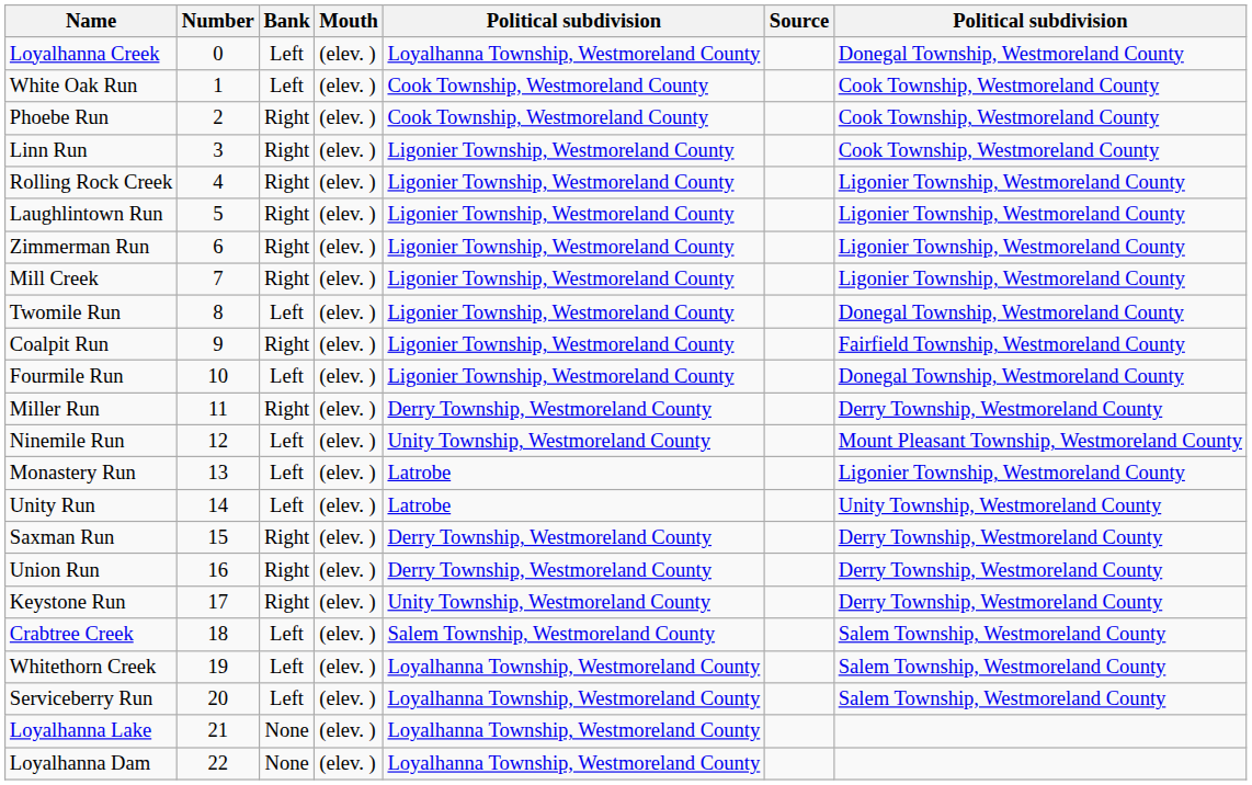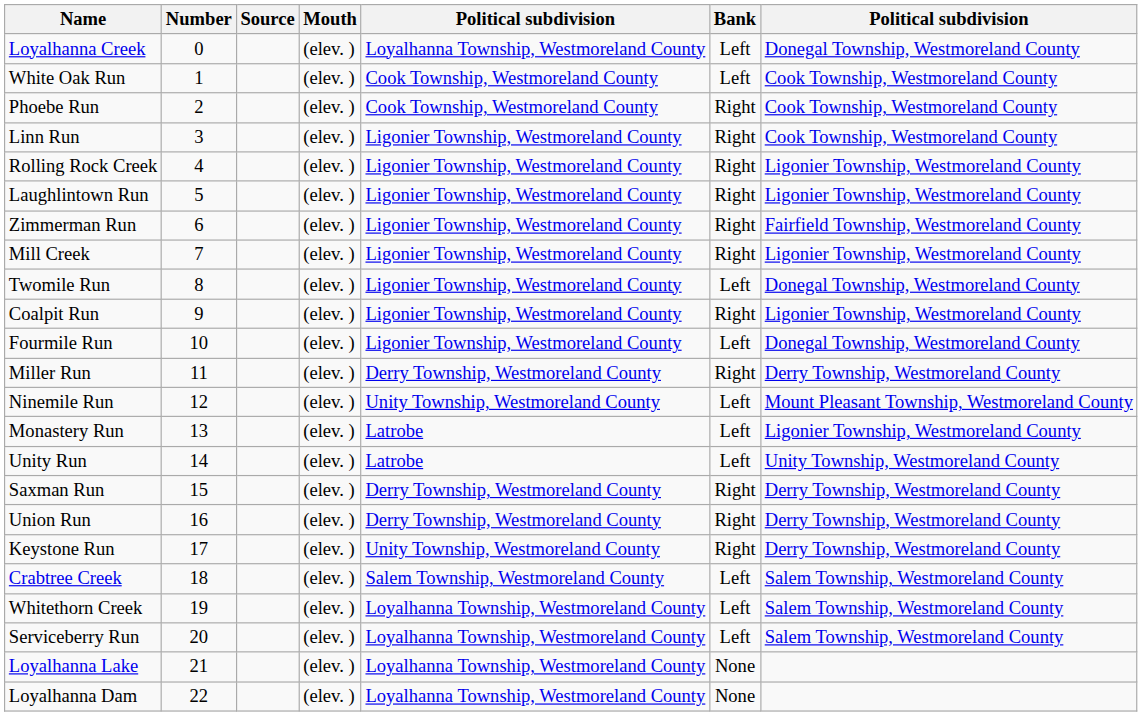 <table class="wikitable sortable">
 <tr>
 <th>Name</th>
 <th>Number</th>
-<th>Bank</th>
+<th>Source</th>
 <th>Mouth</th>
 <th>Political subdivision</th>
-<th>Source</th>
+<th>Bank</th>
 <th>Political subdivision</th>
 </tr>
 <tr>
 <td><a href='#'>Loyalhanna Creek</a></td>
 <td style="text-align: center;">0</td>
-<td style="text-align: center;">Left</td>
+<td></td>
 <td> (elev. )</td>
 <td><a href='#'>Loyalhanna Township, Westmoreland County</a></td>
-<td></td>
+<td style="text-align: center;">Left</td>
 <td><a href='#'>Donegal Township, Westmoreland County</a></td>
 </tr>
 <tr>
 <td>White Oak Run</td>
 <td style="text-align: center;">1</td>
-<td style="text-align: center;">Left</td>
+<td></td>
 <td> (elev. )</td>
 <td><a href='#'>Cook Township, Westmoreland County</a></td>
-<td></td>
+<td style="text-align: center;">Left</td>
 <td><a href='#'>Cook Township, Westmoreland County</a></td>
 </tr>
 <tr>
 <td>Phoebe Run</td>
 <td style="text-align: center;">2</td>
-<td style="text-align: center;">Right</td>
+<td></td>
 <td> (elev. )</td>
 <td><a href='#'>Cook Township, Westmoreland County</a></td>
-<td></td>
+<td style="text-align: center;">Right</td>
 <td><a href='#'>Cook Township, Westmoreland County</a></td>
 </tr>
 <tr>
 <td>Linn Run</td>
 <td style="text-align: center;">3</td>
-<td style="text-align: center;">Right</td>
+<td></td>
 <td> (elev. )</td>
 <td><a href='#'>Ligonier Township, Westmoreland County</a></td>
-<td></td>
+<td style="text-align: center;">Right</td>
 <td><a href='#'>Cook Township, Westmoreland County</a></td>
 </tr>
 <tr>
 <td>Rolling Rock Creek</td>
 <td style="text-align: center;">4</td>
-<td style="text-align: center;">Right</td>
+<td></td>
 <td> (elev. )</td>
 <td><a href='#'>Ligonier Township, Westmoreland County</a></td>
-<td></td>
+<td style="text-align: center;">Right</td>
 <td><a href='#'>Ligonier Township, Westmoreland County</a></td>
 </tr>
 <tr>
 <td>Laughlintown Run</td>
 <td style="text-align: center;">5</td>
-<td style="text-align: center;">Right</td>
+<td></td>
 <td> (elev. )</td>
 <td><a href='#'>Ligonier Township, Westmoreland County</a></td>
-<td></td>
+<td style="text-align: center;">Right</td>
 <td><a href='#'>Ligonier Township, Westmoreland County</a></td>
 </tr>
 <tr>
 <td>Zimmerman Run</td>
 <td style="text-align: center;">6</td>
-<td style="text-align: center;">Right</td>
+<td></td>
 <td> (elev. )</td>
 <td><a href='#'>Ligonier Township, Westmoreland County</a></td>
-<td></td>
-<td><a href='#'>Ligonier Township, Westmoreland County</a></td>
+<td style="text-align: center;">Right</td>
+<td><a href='#'>Fairfield Township, Westmoreland County</a></td>
 </tr>
 <tr>
 <td>Mill Creek</td>
 <td style="text-align: center;">7</td>
-<td style="text-align: center;">Right</td>
+<td></td>
 <td> (elev. )</td>
 <td><a href='#'>Ligonier Township, Westmoreland County</a></td>
-<td></td>
+<td style="text-align: center;">Right</td>
 <td><a href='#'>Ligonier Township, Westmoreland County</a></td>
 </tr>
 <tr>
 <td>Twomile Run</td>
 <td style="text-align: center;">8</td>
-<td style="text-align: center;">Left</td>
+<td></td>
 <td> (elev. )</td>
 <td><a href='#'>Ligonier Township, Westmoreland County</a></td>
-<td></td>
+<td style="text-align: center;">Left</td>
 <td><a href='#'>Donegal Township, Westmoreland County</a></td>
 </tr>
 <tr>
 <td>Coalpit Run</td>
 <td style="text-align: center;">9</td>
-<td style="text-align: center;">Right</td>
+<td></td>
 <td> (elev. )</td>
 <td><a href='#'>Ligonier Township, Westmoreland County</a></td>
-<td></td>
-<td><a href='#'>Fairfield Township, Westmoreland County</a></td>
+<td style="text-align: center;">Right</td>
+<td><a href='#'>Ligonier Township, Westmoreland County</a></td>
 </tr>
 <tr>
 <td>Fourmile Run</td>
 <td style="text-align: center;">10</td>
-<td style="text-align: center;">Left</td>
+<td></td>
 <td> (elev. )</td>
 <td><a href='#'>Ligonier Township, Westmoreland County</a></td>
-<td></td>
+<td style="text-align: center;">Left</td>
 <td><a href='#'>Donegal Township, Westmoreland County</a></td>
 </tr>
 <tr>
 <td>Miller Run</td>
 <td style="text-align: center;">11</td>
-<td style="text-align: center;">Right</td>
+<td></td>
 <td> (elev. )</td>
 <td><a href='#'>Derry Township, Westmoreland County</a></td>
-<td></td>
+<td style="text-align: center;">Right</td>
 <td><a href='#'>Derry Township, Westmoreland County</a></td>
 </tr>
 <tr>
 <td>Ninemile Run</td>
 <td style="text-align: center;">12</td>
-<td style="text-align: center;">Left</td>
+<td></td>
 <td> (elev. )</td>
 <td><a href='#'>Unity Township, Westmoreland County</a></td>
-<td></td>
+<td style="text-align: center;">Left</td>
 <td><a href='#'>Mount Pleasant Township, Westmoreland County</a></td>
 </tr>
 <tr>
 <td>Monastery Run</td>
 <td style="text-align: center;">13</td>
-<td style="text-align: center;">Left</td>
+<td></td>
 <td> (elev. )</td>
 <td><a href='#'>Latrobe</a></td>
-<td></td>
+<td style="text-align: center;">Left</td>
 <td><a href='#'>Ligonier Township, Westmoreland County</a></td>
 </tr>
 <tr>
 <td>Unity Run</td>
 <td style="text-align: center;">14</td>
-<td style="text-align: center;">Left</td>
+<td></td>
 <td> (elev. )</td>
 <td><a href='#'>Latrobe</a></td>
-<td></td>
+<td style="text-align: center;">Left</td>
 <td><a href='#'>Unity Township, Westmoreland County</a></td>
 </tr>
 <tr>
 <td>Saxman Run</td>
 <td style="text-align: center;">15</td>
-<td style="text-align: center;">Right</td>
+<td></td>
 <td> (elev. )</td>
 <td><a href='#'>Derry Township, Westmoreland County</a></td>
-<td></td>
+<td style="text-align: center;">Right</td>
 <td><a href='#'>Derry Township, Westmoreland County</a></td>
 </tr>
 <tr>
 <td>Union Run</td>
 <td style="text-align: center;">16</td>
-<td style="text-align: center;">Right</td>
+<td></td>
 <td> (elev. )</td>
 <td><a href='#'>Derry Township, Westmoreland County</a></td>
-<td></td>
+<td style="text-align: center;">Right</td>
 <td><a href='#'>Derry Township, Westmoreland County</a></td>
 </tr>
 <tr>
 <td>Keystone Run</td>
 <td style="text-align: center;">17</td>
-<td style="text-align: center;">Right</td>
+<td></td>
 <td> (elev. )</td>
 <td><a href='#'>Unity Township, Westmoreland County</a></td>
-<td></td>
+<td style="text-align: center;">Right</td>
 <td><a href='#'>Derry Township, Westmoreland County</a></td>
 </tr>
 <tr>
 <td><a href='#'>Crabtree Creek</a></td>
 <td style="text-align: center;">18</td>
-<td style="text-align: center;">Left</td>
+<td></td>
 <td> (elev. )</td>
 <td><a href='#'>Salem Township, Westmoreland County</a></td>
-<td></td>
+<td style="text-align: center;">Left</td>
 <td><a href='#'>Salem Township, Westmoreland County</a></td>
 </tr>
 <tr>
 <td>Whitethorn Creek</td>
 <td style="text-align: center;">19</td>
-<td style="text-align: center;">Left</td>
+<td></td>
 <td> (elev. )</td>
 <td><a href='#'>Loyalhanna Township, Westmoreland County</a></td>
-<td></td>
+<td style="text-align: center;">Left</td>
 <td><a href='#'>Salem Township, Westmoreland County</a></td>
 </tr>
 <tr>
 <td>Serviceberry Run</td>
 <td style="text-align: center;">20</td>
-<td style="text-align: center;">Left</td>
+<td></td>
 <td> (elev. )</td>
 <td><a href='#'>Loyalhanna Township, Westmoreland County</a></td>
-<td></td>
+<td style="text-align: center;">Left</td>
 <td><a href='#'>Salem Township, Westmoreland County</a></td>
 </tr>
 <tr>
 <td><a href='#'>Loyalhanna Lake</a></td>
 <td style="text-align: center;">21</td>
-<td style="text-align: center;">None</td>
+<td></td>
 <td> (elev. )</td>
 <td><a href='#'>Loyalhanna Township, Westmoreland County</a></td>
-<td></td>
+<td style="text-align: center;">None</td>
 <td></td>
 </tr>
 <tr>
 <td>Loyalhanna Dam</td>
 <td style="text-align: center;">22</td>
-<td style="text-align: center;">None</td>
+<td></td>
 <td> (elev. )</td>
 <td><a href='#'>Loyalhanna Township, Westmoreland County</a></td>
-<td></td>
+<td style="text-align: center;">None</td>
 <td></td>
 </tr>
 </table>
